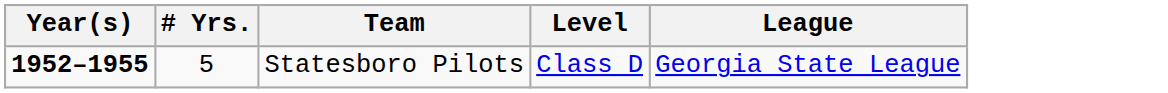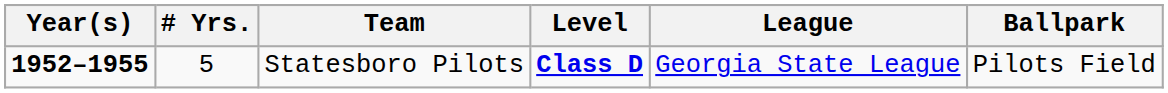 <table class="wikitable" style="text-align:center; font-size: 95%;">
 <tr>
 <th>Year(s)</th>
 <th># Yrs.</th>
 <th>Team</th>
 <th>Level</th>
 <th>League</th>
+<th>Ballpark</th>
 </tr>
 <tr>
 <td><strong>1952–1955</strong></td>
 <td>5</td>
 <td>Statesboro Pilots</td>
-<td><a href='#'>Class D</a></td>
+<td><strong><a href='#'>Class D</a></strong></td>
 <td><a href='#'>Georgia State League</a></td>
+<td>Pilots Field</td>
 </tr>
 </table>
